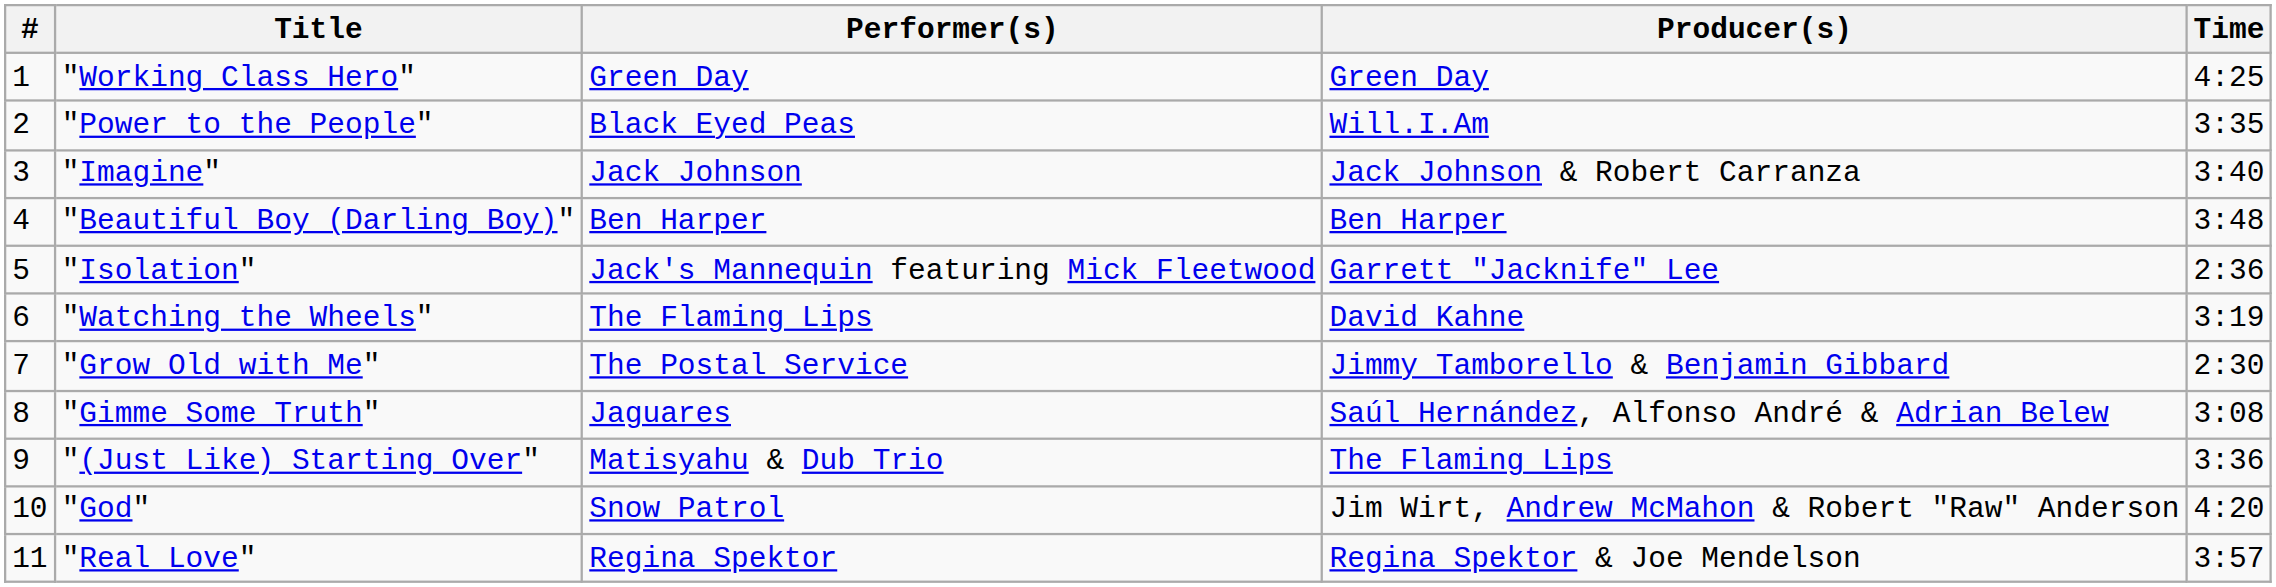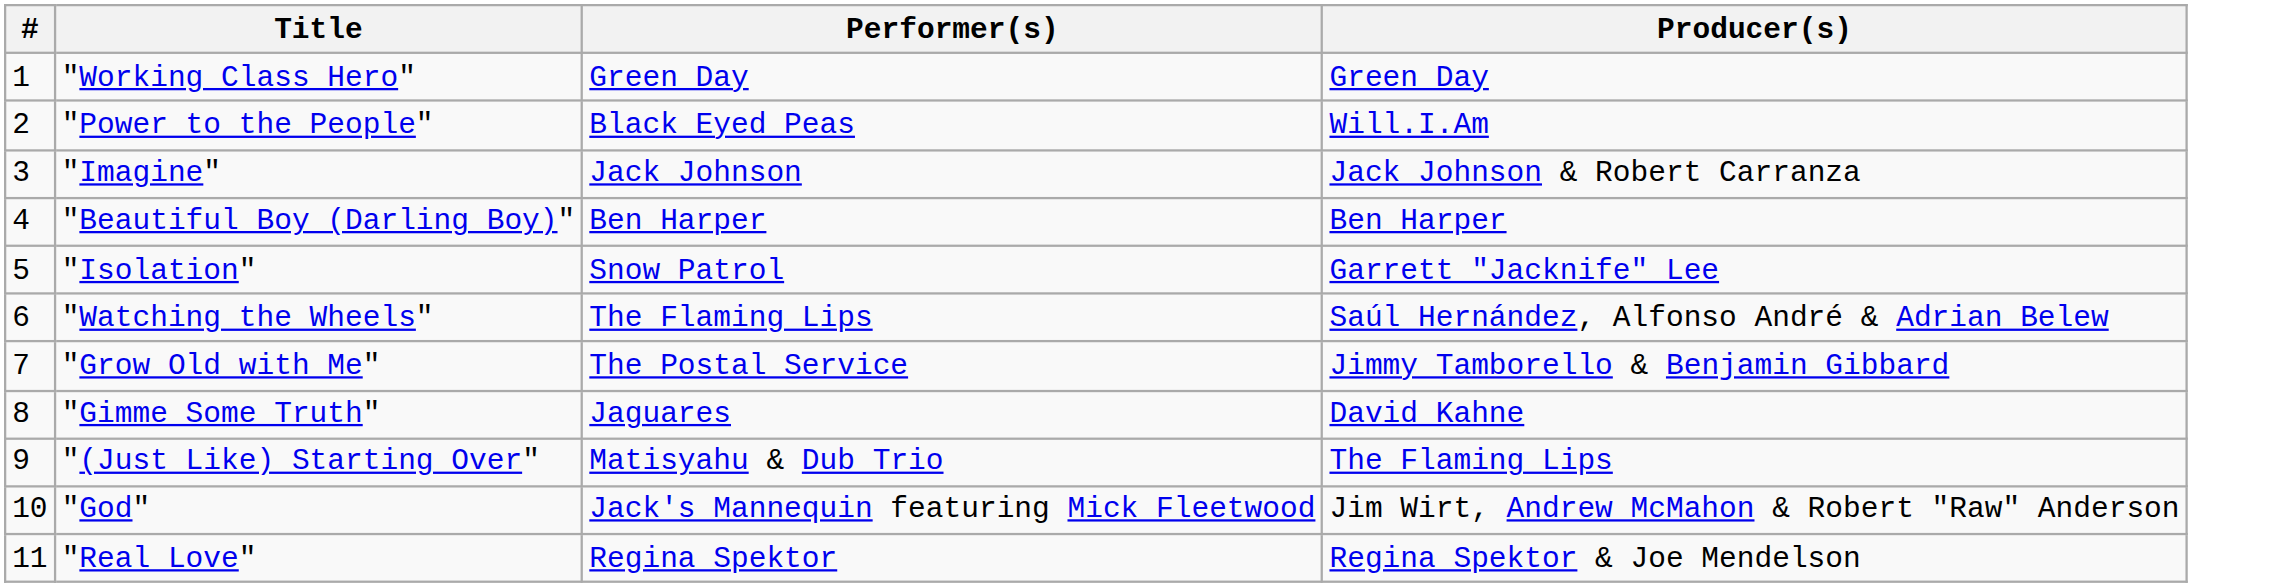 <table class="wikitable">
 <tr>
 <th style="text-align:center;">#</th>
 <th style="text-align:center;">Title</th>
 <th style="text-align:center;">Performer(s)</th>
 <th style="text-align:center;">Producer(s)</th>
-<th style="text-align:center;">Time</th>
 </tr>
 <tr>
 <td>1</td>
 <td>"<a href='#'>Working Class Hero</a>"</td>
 <td><a href='#'>Green Day</a></td>
 <td><a href='#'>Green Day</a></td>
-<td>4:25</td>
 </tr>
 <tr>
 <td>2</td>
 <td>"<a href='#'>Power to the People</a>"</td>
 <td><a href='#'>Black Eyed Peas</a></td>
 <td><a href='#'>Will.I.Am</a></td>
-<td>3:35</td>
 </tr>
 <tr>
 <td>3</td>
 <td>"<a href='#'>Imagine</a>"</td>
 <td><a href='#'>Jack Johnson</a></td>
 <td><a href='#'>Jack Johnson</a> & Robert Carranza</td>
-<td>3:40</td>
 </tr>
 <tr>
 <td>4</td>
 <td>"<a href='#'>Beautiful Boy (Darling Boy)</a>"</td>
 <td><a href='#'>Ben Harper</a></td>
 <td><a href='#'>Ben Harper</a></td>
-<td>3:48</td>
 </tr>
 <tr>
 <td>5</td>
 <td>"<a href='#'>Isolation</a>"</td>
-<td><a href='#'>Jack's Mannequin</a> featuring <a href='#'>Mick Fleetwood</a></td>
+<td><a href='#'>Snow Patrol</a></td>
 <td><a href='#'>Garrett "Jacknife" Lee</a></td>
-<td>2:36</td>
 </tr>
 <tr>
 <td>6</td>
 <td>"<a href='#'>Watching the Wheels</a>"</td>
 <td><a href='#'>The Flaming Lips</a></td>
-<td><a href='#'>David Kahne</a></td>
-<td>3:19</td>
+<td><a href='#'>Saúl Hernández</a>, Alfonso André & <a href='#'>Adrian Belew</a></td>
 </tr>
 <tr>
 <td>7</td>
 <td>"<a href='#'>Grow Old with Me</a>"</td>
 <td><a href='#'>The Postal Service</a></td>
 <td><a href='#'>Jimmy Tamborello</a> & <a href='#'>Benjamin Gibbard</a></td>
-<td>2:30</td>
 </tr>
 <tr>
 <td>8</td>
 <td>"<a href='#'>Gimme Some Truth</a>"</td>
 <td><a href='#'>Jaguares</a></td>
-<td><a href='#'>Saúl Hernández</a>, Alfonso André & <a href='#'>Adrian Belew</a></td>
-<td>3:08</td>
+<td><a href='#'>David Kahne</a></td>
 </tr>
 <tr>
 <td>9</td>
 <td>"<a href='#'>(Just Like) Starting Over</a>"</td>
 <td><a href='#'>Matisyahu</a> & <a href='#'>Dub Trio</a></td>
 <td><a href='#'>The Flaming Lips</a></td>
-<td>3:36</td>
 </tr>
 <tr>
 <td>10</td>
 <td>"<a href='#'>God</a>"</td>
-<td><a href='#'>Snow Patrol</a></td>
+<td><a href='#'>Jack's Mannequin</a> featuring <a href='#'>Mick Fleetwood</a></td>
 <td>Jim Wirt, <a href='#'>Andrew McMahon</a> & Robert "Raw" Anderson</td>
-<td>4:20</td>
 </tr>
 <tr>
 <td>11</td>
 <td>"<a href='#'>Real Love</a>"</td>
 <td><a href='#'>Regina Spektor</a></td>
 <td><a href='#'>Regina Spektor</a> & Joe Mendelson</td>
-<td>3:57</td>
 </tr>
 </table>
